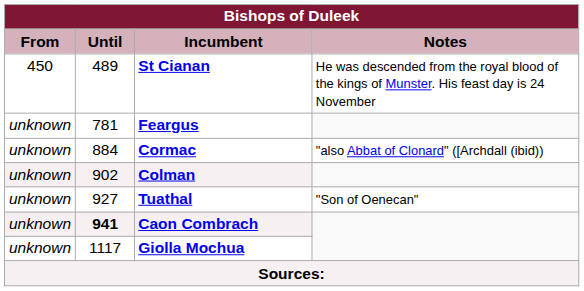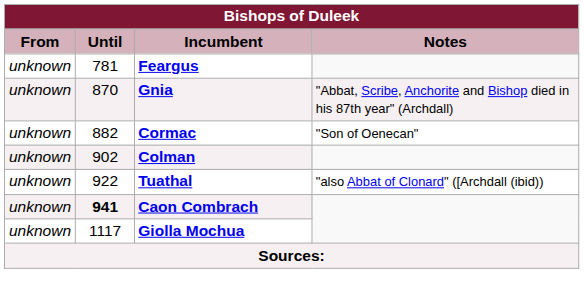 <table class="wikitable" style="width:95%;" border="1" cellpadding="2">
 <tr>
 <th colspan="4" style="background-color: #7F1734; color: white;">Bishops of Duleek</th>
 </tr>
 <tr valign=top>
 <th style="background-color:#D4B1BB" width="10%">From</th>
 <th style="background-color:#D4B1BB" width="10%">Until</th>
 <th style="background-color:#D4B1BB" width="30%">Incumbent</th>
 <th style="background-color:#D4B1BB" width="45%">Notes</th>
 </tr>
 <tr valign=top bgcolor="white">
-<td align=center>450</td>
-<td align=center>489</td>
-<td><strong><a href='#'>St Cianan</a></strong></td>
-<td><small>He was descended from the royal blood of the kings of <a href='#'>Munster</a>.  His feast day is 24 November</small></td>
-</tr>
-<tr valign=top bgcolor="white">
 <td align=center><em>unknown</em></td>
 <td align=center>781</td>
 <td><strong><a href='#'>Feargus</a></strong></td>
 </tr>
+<tr valign=top bgcolor="#F7F0F2">
+<td align=center><em>unknown</em></td>
+<td align=center>870</td>
+<td><strong><a href='#'>Gnia</a></strong></td>
+<td><small>"Abbat, <a href='#'>Scribe</a>, <a href='#'>Anchorite</a> and <a href='#'>Bishop</a> died in his 87th year" (Archdall)</small></td>
+</tr>
 <tr valign=top bgcolor="white">
 <td align=center><em>unknown</em></td>
-<td align=center>884</td>
+<td align=center>882</td>
 <td><strong><a href='#'>Cormac</a></strong></td>
-<td><small>"also <a href='#'>Abbat of Clonard</a>" ([Archdall (ibid))</small></td>
+<td><small>"Son of Oenecan"</small></td>
 </tr>
 <tr valign=top bgcolor="#F7F0F2">
 <td align=center><em>unknown</em></td>
 <td align=center>902</td>
 <td><strong><a href='#'>Colman</a></strong></td>
 </tr>
 <tr valign=top bgcolor="white">
 <td align=center><em>unknown</em></td>
-<td align=center>927</td>
+<td align=center>922</td>
 <td><strong><a href='#'>Tuathal</a></strong></td>
-<td><small>"Son of Oenecan"</small></td>
+<td><small>"also <a href='#'>Abbat of Clonard</a>" ([Archdall (ibid))</small></td>
 </tr>
 <tr valign=top bgcolor="#F7F0F2">
 <td align=center><em>unknown</em></td>
 <td align=center><strong>941</strong></td>
 <td><strong><a href='#'>Caon Combrach</a></strong></td>
 </tr>
 <tr valign=top bgcolor="white">
 <td align=center><em>unknown</em></td>
 <td align=center>1117</td>
 <td><strong><a href='#'>Giolla Mochua</a></strong></td>
 </tr>
 <tr valign=top bgcolor="#F7F0F2">
 <td align=center colspan=4><strong>Sources:</strong> </td>
 </tr>
 </table>
